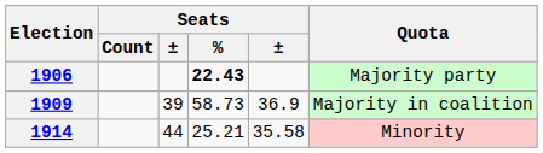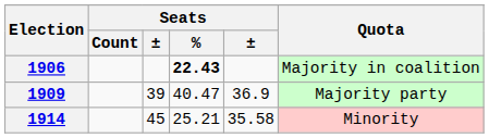 <table class=wikitable style=text-align:center>
 <tr>
 </tr>
 <tr>
 <th rowspan=2>Election</th>
 <th colspan=4>Seats</th>
 <th rowspan=2>Quota</th>
 </tr>
 <tr>
 <th>Count</th>
 <th>±</th>
 <th>%</th>
 <th>±</th>
 </tr>
 <tr>
 <th><a href='#'>1906</a></th>
 <td></td>
 <td></td>
 <td><strong>22.43</strong></td>
 <td></td>
-<td style="background:#cfc;">Majority party<br></td>
+<td style="background:#cfc;">Majority in coalition<br></td>
 </tr>
 <tr>
 <th><a href='#'>1909</a></th>
 <td></td>
 <td> 39</td>
-<td>58.73</td>
+<td>40.47</td>
 <td> 36.9</td>
-<td style="background:#cfc;">Majority in coalition<br></td>
+<td style="background:#cfc;">Majority party<br></td>
 </tr>
 <tr>
 <th><a href='#'>1914</a></th>
 <td></td>
-<td> 44</td>
+<td> 45</td>
 <td>25.21</td>
 <td> 35.58</td>
 <td style="background:#fcc;">Minority</td>
 </tr>
 </table>
